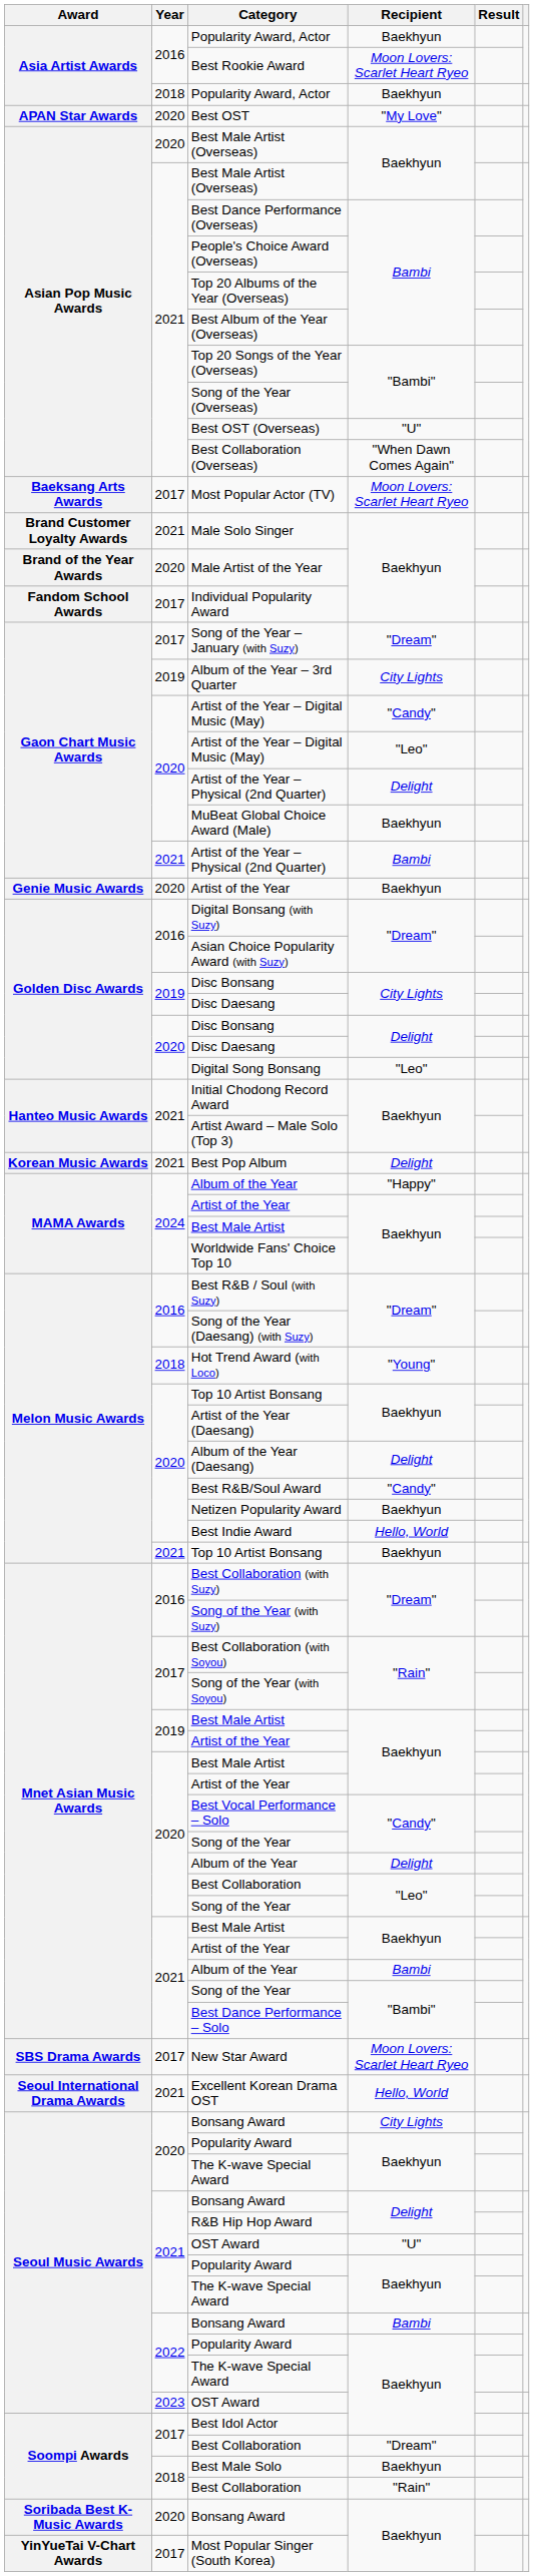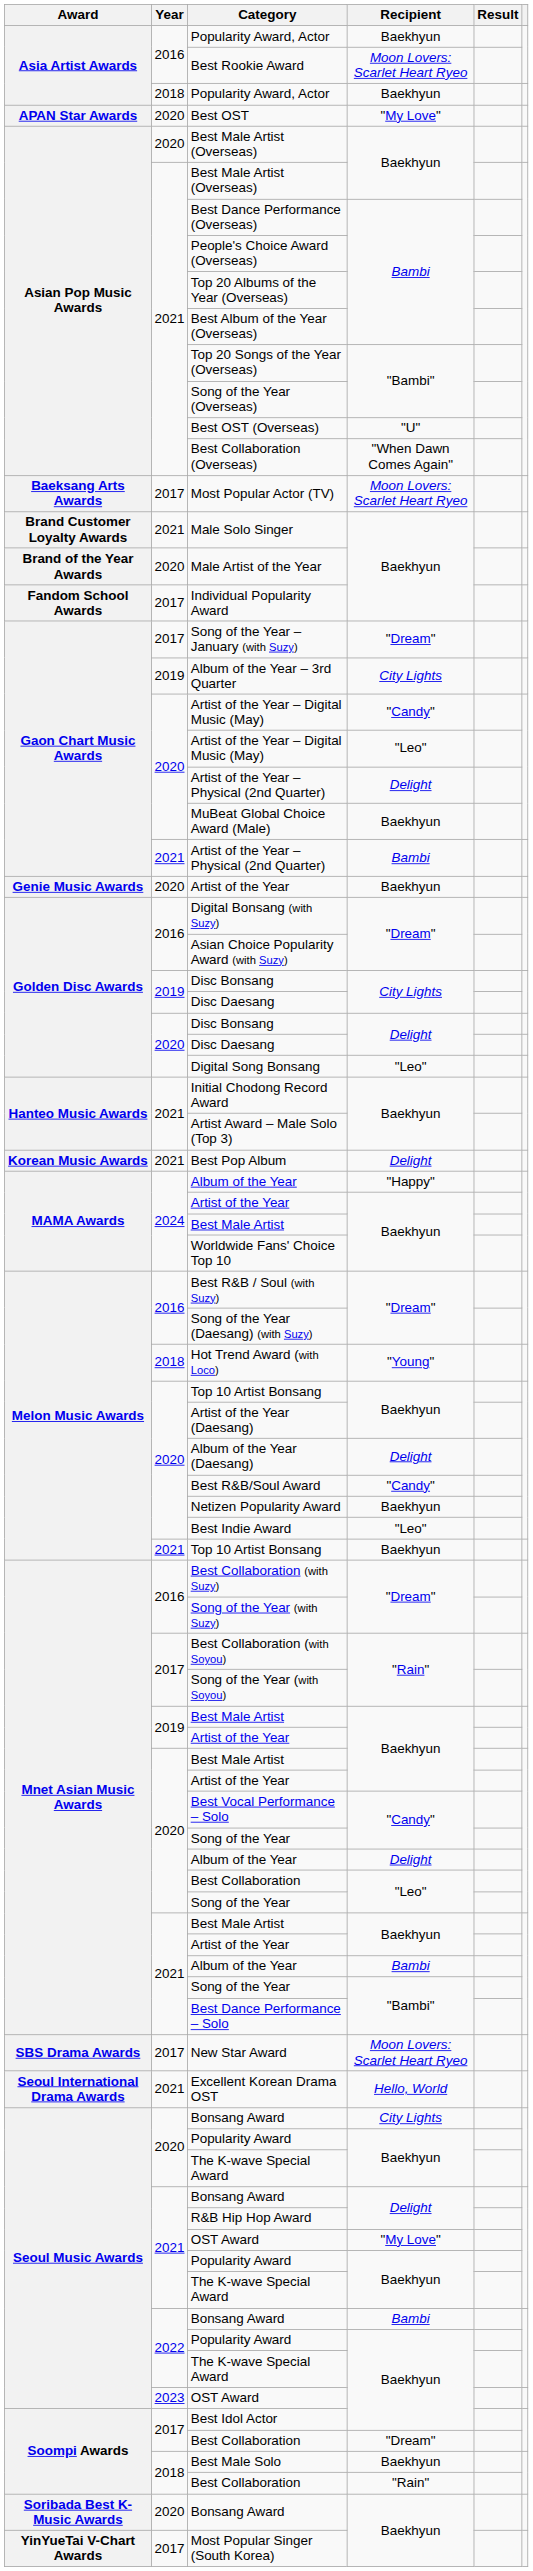 <table class="wikitable sortable plainrowheaders" style="text-align:center; width:100%;">
 <tr>
 <th>Award</th>
 <th>Year</th>
 <th>Category</th>
 <th>Recipient</th>
 <th>Result</th>
 <th scope="col" class="unsortable"></th>
 </tr>
 <tr>
 <th scope=row rowspan="3"><a href='#'>Asia Artist Awards</a></th>
 <td rowspan="2">2016</td>
 <td style="text-align:left">Popularity Award, Actor</td>
 <td>Baekhyun</td>
 <td></td>
 <td rowspan="2"></td>
 </tr>
 <tr>
 <td style="text-align:left">Best Rookie Award</td>
 <td><em><a href='#'>Moon Lovers: Scarlet Heart Ryeo</a></em></td>
 <td></td>
 </tr>
 <tr>
 <td>2018</td>
 <td style="text-align:left">Popularity Award, Actor</td>
 <td>Baekhyun</td>
 <td></td>
 <td></td>
 </tr>
 <tr>
 <th scope=row><a href='#'>APAN Star Awards</a></th>
 <td>2020</td>
 <td style="text-align:left">Best OST</td>
 <td>"<a href='#'>My Love</a>"</td>
 <td></td>
 <td></td>
 </tr>
 <tr>
 <th scope=row rowspan="10">Asian Pop Music Awards</th>
 <td>2020</td>
 <td style="text-align:left">Best Male Artist (Overseas)</td>
 <td rowspan="2">Baekhyun</td>
 <td></td>
 <td></td>
 </tr>
 <tr>
 <td rowspan="9">2021</td>
 <td style="text-align:left">Best Male Artist (Overseas)</td>
 <td></td>
 <td rowspan="9"></td>
 </tr>
 <tr>
 <td style="text-align:left">Best Dance Performance (Overseas)</td>
 <td rowspan="4"><em><a href='#'>Bambi</a></em></td>
 <td></td>
 </tr>
 <tr>
 <td style="text-align:left">People's Choice Award (Overseas)</td>
 <td></td>
 </tr>
 <tr>
 <td style="text-align:left">Top 20 Albums of the Year (Overseas)</td>
 <td></td>
 </tr>
 <tr>
 <td style="text-align:left">Best Album of the Year (Overseas)</td>
 <td></td>
 </tr>
 <tr>
 <td style="text-align:left">Top 20 Songs of the Year (Overseas)</td>
 <td rowspan="2">"Bambi"</td>
 <td></td>
 </tr>
 <tr>
 <td style="text-align:left">Song of the Year (Overseas)</td>
 <td></td>
 </tr>
 <tr>
 <td style="text-align:left">Best OST (Overseas)</td>
 <td>"U"</td>
 <td></td>
 </tr>
 <tr>
 <td style="text-align:left">Best Collaboration  (Overseas)</td>
 <td>"When Dawn Comes Again"</td>
 <td></td>
 </tr>
 <tr>
 <th scope=row><a href='#'>Baeksang Arts Awards</a></th>
 <td>2017</td>
 <td style="text-align:left">Most Popular Actor (TV)</td>
 <td><em><a href='#'>Moon Lovers: Scarlet Heart Ryeo</a></em></td>
 <td></td>
 <td></td>
 </tr>
 <tr>
 <th scope=row>Brand Customer Loyalty Awards </th>
 <td>2021</td>
 <td style="text-align:left">Male Solo Singer</td>
 <td rowspan="3">Baekhyun</td>
 <td></td>
 <td align=center></td>
 </tr>
 <tr>
 <th scope=row>Brand of the Year Awards</th>
 <td>2020</td>
 <td style="text-align:left">Male Artist of the Year</td>
 <td></td>
 <td></td>
 </tr>
 <tr>
 <th scope=row>Fandom School Awards </th>
 <td>2017</td>
 <td style="text-align:left">Individual Popularity Award</td>
 <td></td>
 <td></td>
 </tr>
 <tr>
 <th scope=row rowspan=7><a href='#'>Gaon Chart Music Awards</a> </th>
 <td>2017</td>
 <td style="text-align:left">Song of the Year – January <small>(with <a href='#'>Suzy</a>)</small></td>
 <td>"<a href='#'>Dream</a>"</td>
 <td></td>
 <td></td>
 </tr>
 <tr>
 <td>2019</td>
 <td style="text-align:left">Album of the Year – 3rd Quarter</td>
 <td><em><a href='#'>City Lights</a></em></td>
 <td></td>
 <td></td>
 </tr>
 <tr>
 <td rowspan="4"><a href='#'>2020</a></td>
 <td style="text-align:left">Artist of the Year – Digital Music (May)</td>
 <td>"<a href='#'>Candy</a>"</td>
 <td></td>
 <td rowspan="4"></td>
 </tr>
 <tr>
 <td style="text-align:left">Artist of the Year – Digital Music (May) </td>
 <td>"Leo"</td>
 <td></td>
 </tr>
 <tr>
 <td style="text-align:left">Artist of the Year –  Physical (2nd Quarter)</td>
 <td><em><a href='#'>Delight</a></em></td>
 <td></td>
 </tr>
 <tr>
 <td style="text-align:left">MuBeat Global Choice Award (Male)</td>
 <td>Baekhyun</td>
 <td></td>
 </tr>
 <tr>
 <td><a href='#'>2021</a></td>
 <td style="text-align:left">Artist of the Year – Physical (2nd Quarter)</td>
 <td><em><a href='#'>Bambi</a></em></td>
 <td></td>
 <td></td>
 </tr>
 <tr>
 <th scope=row><a href='#'>Genie Music Awards</a></th>
 <td>2020</td>
 <td style="text-align:left">Artist of the Year</td>
 <td>Baekhyun</td>
 <td></td>
 <td></td>
 </tr>
 <tr>
 <th scope=row rowspan=7><a href='#'>Golden Disc Awards</a></th>
 <td rowspan="2">2016</td>
 <td style="text-align:left">Digital Bonsang <small>(with <a href='#'>Suzy</a>)</small></td>
 <td rowspan="2">"<a href='#'>Dream</a>"</td>
 <td></td>
 <td rowspan="2"></td>
 </tr>
 <tr>
 <td style="text-align:left">Asian Choice Popularity Award <small>(with <a href='#'>Suzy</a>)</small></td>
 <td></td>
 </tr>
 <tr>
 <td rowspan="2"><a href='#'>2019</a></td>
 <td style="text-align:left">Disc Bonsang</td>
 <td rowspan="2"><em><a href='#'>City Lights</a></em></td>
 <td></td>
 <td rowspan="2"></td>
 </tr>
 <tr>
 <td style="text-align:left">Disc Daesang</td>
 <td></td>
 </tr>
 <tr>
 <td rowspan="3"><a href='#'>2020</a></td>
 <td style="text-align:left">Disc Bonsang</td>
 <td rowspan="2"><em><a href='#'>Delight</a></em></td>
 <td></td>
 <td></td>
 </tr>
 <tr>
 <td style="text-align:left">Disc Daesang</td>
 <td></td>
 <td></td>
 </tr>
 <tr>
 <td style="text-align:left">Digital Song Bonsang </td>
 <td>"Leo"</td>
 <td></td>
 <td></td>
 </tr>
 <tr>
 <th scope=row rowspan=2><a href='#'>Hanteo Music Awards</a> </th>
 <td rowspan="2">2021</td>
 <td style="text-align:left">Initial Chodong Record Award</td>
 <td rowspan="2">Baekhyun</td>
 <td></td>
 <td rowspan="2"></td>
 </tr>
 <tr>
 <td style="text-align:left">Artist Award – Male Solo (Top 3)</td>
 <td></td>
 </tr>
 <tr>
 <th scope=row><a href='#'>Korean Music Awards</a> </th>
 <td>2021</td>
 <td style="text-align:left">Best Pop Album</td>
 <td><em><a href='#'>Delight</a></em></td>
 <td></td>
 <td></td>
 </tr>
 <tr>
 <th rowspan="4" scope="row"><a href='#'>MAMA Awards </a></th>
 <td rowspan="4"><a href='#'>2024</a></td>
 <td style="text-align:left"><a href='#'>Album of the Year</a></td>
 <td>"Happy"</td>
 <td></td>
 <td rowspan="4"></td>
 </tr>
 <tr>
 <td style="text-align:left"><a href='#'>Artist of the Year</a></td>
 <td rowspan="3">Baekhyun</td>
 <td></td>
 </tr>
 <tr>
 <td style="text-align:left"><a href='#'>Best Male Artist</a></td>
 <td></td>
 </tr>
 <tr>
 <td style="text-align:left">Worldwide Fans' Choice Top 10</td>
 <td></td>
 </tr>
 <tr>
 <th rowspan="10" scope="row"><a href='#'>Melon Music Awards</a></th>
 <td rowspan="2"><a href='#'>2016</a></td>
 <td style="text-align:left">Best R&B / Soul <small>(with <a href='#'>Suzy</a>)</small></td>
 <td rowspan="2">"<a href='#'>Dream</a>"</td>
 <td></td>
 <td rowspan="2"></td>
 </tr>
 <tr>
 <td style="text-align:left">Song of the Year (Daesang) <small>(with <a href='#'>Suzy</a>)</small></td>
 <td></td>
 </tr>
 <tr>
 <td><a href='#'>2018</a></td>
 <td style="text-align:left">Hot Trend Award (<small>with <a href='#'>Loco</a>)</small></td>
 <td>"<a href='#'>Young</a>"</td>
 <td></td>
 <td></td>
 </tr>
 <tr>
 <td rowspan="6"><a href='#'>2020</a></td>
 <td style="text-align:left">Top 10 Artist Bonsang</td>
 <td rowspan="2">Baekhyun</td>
 <td></td>
 <td rowspan="6"></td>
 </tr>
 <tr>
 <td style="text-align:left">Artist of the Year (Daesang)</td>
 <td></td>
 </tr>
 <tr>
 <td style="text-align:left">Album of the Year (Daesang)</td>
 <td><em><a href='#'>Delight</a></em></td>
 <td></td>
 </tr>
 <tr>
 <td style="text-align:left">Best R&B/Soul Award</td>
 <td>"<a href='#'>Candy</a>"</td>
 <td></td>
 </tr>
 <tr>
 <td style="text-align:left">Netizen Popularity Award</td>
 <td>Baekhyun</td>
 <td></td>
 </tr>
 <tr>
 <td style="text-align:left">Best Indie Award </td>
-<td><em><a href='#'>Hello, World</a></em></td>
+<td>"Leo"</td>
 <td></td>
 </tr>
 <tr>
 <td><a href='#'>2021</a></td>
 <td style="text-align:left">Top 10 Artist Bonsang</td>
 <td>Baekhyun</td>
 <td></td>
 <td></td>
 </tr>
 <tr>
 <th scope=row rowspan=18><a href='#'>Mnet Asian Music Awards</a></th>
 <td rowspan="2">2016</td>
 <td style="text-align:left"><a href='#'>Best Collaboration</a> <small>(with <a href='#'>Suzy</a>)</small></td>
 <td rowspan="2">"<a href='#'>Dream</a>"</td>
 <td></td>
 <td rowspan="2"></td>
 </tr>
 <tr>
 <td style="text-align:left"><a href='#'>Song of the Year</a> <small>(with <a href='#'>Suzy</a>)</small></td>
 <td></td>
 </tr>
 <tr>
 <td rowspan="2">2017</td>
 <td style="text-align:left">Best Collaboration (<small>with <a href='#'>Soyou</a>)</small></td>
 <td rowspan="2">"<a href='#'>Rain</a>"</td>
 <td></td>
 <td rowspan="2"></td>
 </tr>
 <tr>
 <td style="text-align:left">Song of the Year (<small>with <a href='#'>Soyou</a>)</small></td>
 <td></td>
 </tr>
 <tr>
 <td rowspan="2">2019</td>
 <td style="text-align:left"><a href='#'>Best Male Artist</a></td>
 <td rowspan="4">Baekhyun</td>
 <td></td>
 <td rowspan="2"></td>
 </tr>
 <tr>
 <td style="text-align:left"><a href='#'>Artist of the Year</a></td>
 <td></td>
 </tr>
 <tr>
 <td rowspan="7">2020</td>
 <td style="text-align:left">Best Male Artist</td>
 <td></td>
 <td rowspan="7"></td>
 </tr>
 <tr>
 <td style="text-align:left">Artist of the Year</td>
 <td></td>
 </tr>
 <tr>
 <td style="text-align:left"><a href='#'>Best Vocal Performance – Solo</a></td>
 <td rowspan="2">"<a href='#'>Candy</a>"</td>
 <td></td>
 </tr>
 <tr>
 <td style="text-align:left">Song of the Year</td>
 <td></td>
 </tr>
 <tr>
 <td style="text-align:left">Album of the Year</td>
 <td><em><a href='#'>Delight</a></em></td>
 <td></td>
 </tr>
 <tr>
 <td style="text-align:left">Best Collaboration </td>
 <td rowspan="2">"Leo"</td>
 <td></td>
 </tr>
 <tr>
 <td style="text-align:left">Song of the Year </td>
 <td></td>
 </tr>
 <tr>
 <td rowspan="5">2021</td>
 <td style="text-align:left">Best Male Artist</td>
 <td rowspan="2">Baekhyun</td>
 <td></td>
 <td rowspan="5"></td>
 </tr>
 <tr>
 <td style="text-align:left">Artist of the Year</td>
 <td></td>
 </tr>
 <tr>
 <td style="text-align:left">Album of the Year</td>
 <td><em><a href='#'>Bambi</a></em></td>
 <td></td>
 </tr>
 <tr>
 <td style="text-align:left">Song of the Year</td>
 <td rowspan="2">"Bambi"</td>
 <td></td>
 </tr>
 <tr>
 <td style="text-align:left"><a href='#'>Best Dance Performance – Solo</a></td>
 <td></td>
 </tr>
 <tr>
 <th scope=row><a href='#'>SBS Drama Awards</a></th>
 <td>2017</td>
 <td style="text-align:left">New Star Award</td>
 <td><em><a href='#'>Moon Lovers: Scarlet Heart Ryeo</a></em></td>
 <td></td>
 <td></td>
 </tr>
 <tr>
 <th scope=row><a href='#'>Seoul International Drama Awards</a></th>
 <td>2021</td>
 <td style="text-align:left">Excellent Korean Drama OST</td>
 <td><em><a href='#'>Hello, World</a></em></td>
 <td></td>
 <td></td>
 </tr>
 <tr>
 <th rowspan="12" scope="row"><a href='#'>Seoul Music Awards</a> </th>
 <td rowspan="3">2020</td>
 <td style="text-align:left">Bonsang Award</td>
 <td><em><a href='#'>City Lights</a></em></td>
 <td></td>
 <td rowspan="3"></td>
 </tr>
 <tr>
 <td style="text-align:left">Popularity Award</td>
 <td rowspan="2">Baekhyun</td>
 <td></td>
 </tr>
 <tr>
 <td style="text-align:left">The K-wave Special Award</td>
 <td></td>
 </tr>
 <tr>
 <td rowspan="5"><a href='#'>2021</a></td>
 <td style="text-align:left">Bonsang Award</td>
 <td rowspan="2"><em><a href='#'>Delight</a></em></td>
 <td></td>
 <td rowspan="5"></td>
 </tr>
 <tr>
 <td style="text-align:left">R&B Hip Hop Award</td>
 <td></td>
 </tr>
 <tr>
 <td style="text-align:left">OST Award</td>
-<td>"U"</td>
+<td>"<a href='#'>My Love</a>"</td>
 <td></td>
 </tr>
 <tr>
 <td style="text-align:left">Popularity Award</td>
 <td rowspan="2">Baekhyun</td>
 <td></td>
 </tr>
 <tr>
 <td style="text-align:left">The K-wave Special Award</td>
 <td></td>
 </tr>
 <tr>
 <td rowspan="3"><a href='#'>2022</a></td>
 <td style="text-align:left">Bonsang Award</td>
 <td><em><a href='#'>Bambi</a></em></td>
 <td></td>
 <td rowspan="3"></td>
 </tr>
 <tr>
 <td style="text-align:left">Popularity Award</td>
 <td rowspan="4">Baekhyun</td>
 <td></td>
 </tr>
 <tr>
 <td style="text-align:left">The K-wave Special Award</td>
 <td></td>
 </tr>
 <tr>
 <td><a href='#'>2023</a></td>
 <td style="text-align:left">OST Award</td>
 <td></td>
 <td></td>
 </tr>
 <tr>
 <th scope=row rowspan="4"><a href='#'>Soompi</a> Awards</th>
 <td rowspan="2">2017</td>
 <td style="text-align:left">Best Idol Actor</td>
 <td></td>
 <td rowspan="2"></td>
 </tr>
 <tr>
 <td style="text-align:left">Best Collaboration</td>
 <td>"Dream"</td>
 <td></td>
 </tr>
 <tr>
 <td rowspan="2">2018</td>
 <td style="text-align:left">Best Male Solo</td>
 <td>Baekhyun</td>
 <td></td>
 <td rowspan="2"></td>
 </tr>
 <tr>
 <td style="text-align:left">Best Collaboration</td>
 <td>"Rain"</td>
 <td></td>
 </tr>
 <tr>
 <th scope=row><a href='#'>Soribada Best K-Music Awards</a></th>
 <td>2020</td>
 <td style="text-align:left">Bonsang Award</td>
 <td rowspan="2">Baekhyun</td>
 <td></td>
 <td></td>
 </tr>
 <tr>
 <th scope=row>YinYueTai V-Chart Awards </th>
 <td>2017</td>
 <td style="text-align:left">Most Popular Singer (South Korea)</td>
 <td></td>
 <td></td>
 </tr>
 </table>
